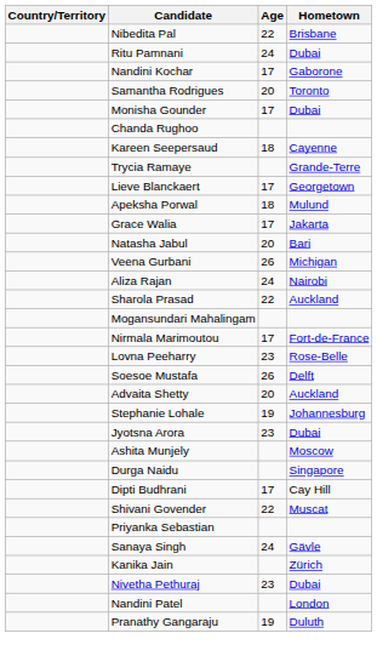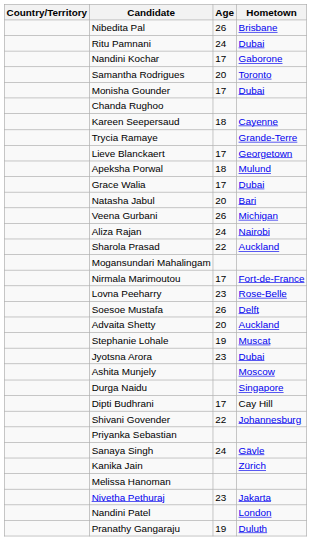 <table class="wikitable sortable" style="font-size: 95%;">
 <tr>
 <th>Country/Territory</th>
 <th>Candidate</th>
 <th>Age</th>
 <th>Hometown</th>
 </tr>
 <tr>
 <td><strong></strong></td>
 <td>Nibedita Pal</td>
-<td>22</td>
+<td>26</td>
 <td><a href='#'>Brisbane</a></td>
 </tr>
 <tr>
 <td><strong></strong></td>
 <td>Ritu Pamnani</td>
 <td>24</td>
 <td><a href='#'>Dubai</a></td>
 </tr>
 <tr>
 <td><strong></strong></td>
 <td>Nandini Kochar</td>
 <td>17</td>
 <td><a href='#'>Gaborone</a></td>
 </tr>
 <tr>
 <td><strong></strong></td>
 <td>Samantha Rodrigues</td>
 <td>20</td>
 <td><a href='#'>Toronto</a></td>
 </tr>
 <tr>
 <td><strong></strong></td>
 <td>Monisha Gounder</td>
 <td>17</td>
 <td><a href='#'>Dubai</a></td>
 </tr>
 <tr>
 <td><strong></strong></td>
 <td>Chanda Rughoo</td>
 <td></td>
 <td></td>
 </tr>
 <tr>
 <td><strong></strong></td>
 <td>Kareen Seepersaud</td>
 <td>18</td>
 <td><a href='#'>Cayenne</a></td>
 </tr>
 <tr>
 <td><strong></strong></td>
 <td>Trycia Ramaye</td>
 <td></td>
 <td><a href='#'>Grande-Terre</a></td>
 </tr>
 <tr>
 <td><strong></strong></td>
 <td>Lieve Blanckaert</td>
 <td>17</td>
 <td><a href='#'>Georgetown</a></td>
 </tr>
 <tr>
 <td><strong></strong></td>
 <td>Apeksha Porwal</td>
 <td>18</td>
 <td><a href='#'>Mulund</a></td>
 </tr>
 <tr>
 <td><strong></strong></td>
 <td>Grace Walia</td>
 <td>17</td>
-<td><a href='#'>Jakarta</a></td>
+<td><a href='#'>Dubai</a></td>
 </tr>
 <tr>
 <td><strong></strong></td>
 <td>Natasha Jabul</td>
 <td>20</td>
 <td><a href='#'>Bari</a></td>
 </tr>
 <tr>
 <td><strong></strong></td>
 <td>Veena Gurbani</td>
 <td>26</td>
 <td><a href='#'>Michigan</a></td>
 </tr>
 <tr>
 <td><strong></strong></td>
 <td>Aliza Rajan</td>
 <td>24</td>
 <td><a href='#'>Nairobi</a></td>
 </tr>
 <tr>
 <td><strong></strong></td>
 <td>Sharola Prasad</td>
 <td>22</td>
 <td><a href='#'>Auckland</a></td>
 </tr>
 <tr>
 <td><strong></strong></td>
 <td>Mogansundari Mahalingam</td>
 <td></td>
 <td></td>
 </tr>
 <tr>
 <td><strong></strong></td>
 <td>Nirmala Marimoutou</td>
 <td>17</td>
 <td><a href='#'>Fort-de-France</a></td>
 </tr>
 <tr>
 <td><strong></strong></td>
 <td>Lovna Peeharry</td>
 <td>23</td>
 <td><a href='#'>Rose-Belle</a></td>
 </tr>
 <tr>
 <td><strong></strong></td>
 <td>Soesoe Mustafa</td>
 <td>26</td>
 <td><a href='#'>Delft</a></td>
 </tr>
 <tr>
 <td><strong></strong></td>
 <td>Advaita Shetty</td>
 <td>20</td>
 <td><a href='#'>Auckland</a></td>
 </tr>
 <tr>
 <td><strong></strong></td>
 <td>Stephanie Lohale</td>
 <td>19</td>
-<td><a href='#'>Johannesburg</a></td>
+<td><a href='#'>Muscat</a></td>
 </tr>
 <tr>
 <td><strong></strong></td>
 <td>Jyotsna Arora</td>
 <td>23</td>
 <td><a href='#'>Dubai</a></td>
 </tr>
 <tr>
 <td><strong></strong></td>
 <td>Ashita Munjely</td>
 <td></td>
 <td><a href='#'>Moscow</a></td>
 </tr>
 <tr>
 <td><strong></strong></td>
 <td>Durga Naidu</td>
 <td></td>
 <td><a href='#'>Singapore</a></td>
 </tr>
 <tr>
 <td><strong></strong></td>
 <td>Dipti Budhrani</td>
 <td>17</td>
 <td>Cay Hill</td>
 </tr>
 <tr>
 <td><strong></strong></td>
 <td>Shivani Govender</td>
 <td>22</td>
-<td><a href='#'>Muscat</a></td>
+<td><a href='#'>Johannesburg</a></td>
 </tr>
 <tr>
 <td><strong></strong></td>
 <td>Priyanka Sebastian</td>
 <td></td>
 <td></td>
 </tr>
 <tr>
 <td><strong></strong></td>
 <td>Sanaya Singh</td>
 <td>24</td>
 <td><a href='#'>Gävle</a></td>
 </tr>
 <tr>
 <td><strong></strong></td>
 <td>Kanika Jain</td>
 <td></td>
 <td><a href='#'>Zürich</a></td>
 </tr>
 <tr>
 <td><strong></strong></td>
+<td>Melissa Hanoman</td>
+<td></td>
+<td></td>
+</tr>
+<tr>
+<td><strong></strong></td>
 <td><a href='#'>Nivetha Pethuraj</a></td>
 <td>23</td>
-<td><a href='#'>Dubai</a></td>
+<td><a href='#'>Jakarta</a></td>
 </tr>
 <tr>
 <td><strong></strong></td>
 <td>Nandini Patel</td>
 <td></td>
 <td><a href='#'>London</a></td>
 </tr>
 <tr>
 <td><strong></strong></td>
 <td>Pranathy Gangaraju</td>
 <td>19</td>
 <td><a href='#'>Duluth</a></td>
 </tr>
 </table>
